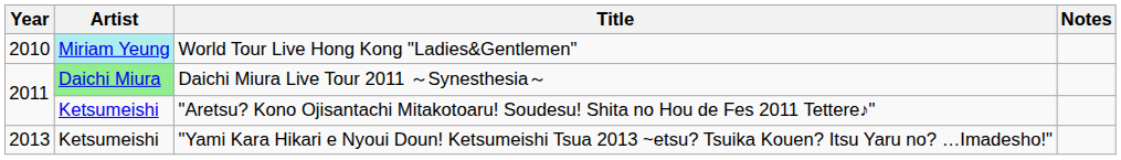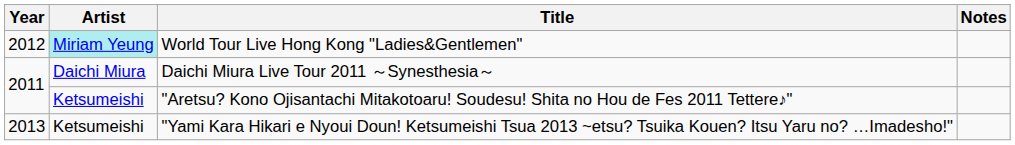 <table class="wikitable">
 <tr>
 <th>Year</th>
 <th>Artist</th>
 <th>Title</th>
 <th>Notes</th>
 </tr>
 <tr>
-<td>2010</td>
+<td>2012</td>
 <td style="background: paleturquoise;"><a href='#'>Miriam Yeung</a></td>
 <td>World Tour Live Hong Kong "Ladies&Gentlemen"</td>
 <td></td>
 </tr>
 <tr>
 <td rowspan="2">2011</td>
-<td style="background: lightgreen;"><a href='#'>Daichi Miura</a></td>
+<td><a href='#'>Daichi Miura</a></td>
 <td>Daichi Miura Live Tour 2011 ～Synesthesia～</td>
 <td></td>
 </tr>
 <tr>
 <td><a href='#'>Ketsumeishi</a></td>
 <td>"Aretsu? Kono Ojisantachi Mitakotoaru! Soudesu! Shita no Hou de Fes 2011 Tettere♪"</td>
 <td></td>
 </tr>
 <tr>
 <td>2013</td>
 <td>Ketsumeishi</td>
 <td>"Yami Kara Hikari e Nyoui Doun! Ketsumeishi Tsua 2013 ~etsu? Tsuika Kouen? Itsu Yaru no? …Imadesho!"</td>
 <td></td>
 </tr>
 </table>
